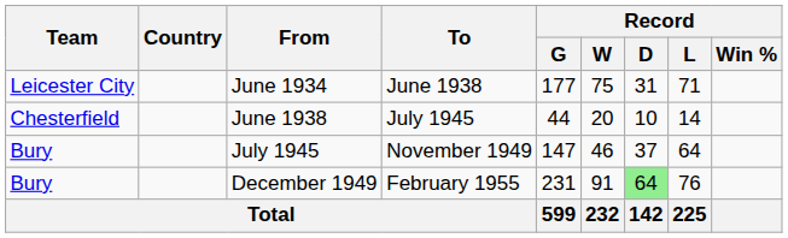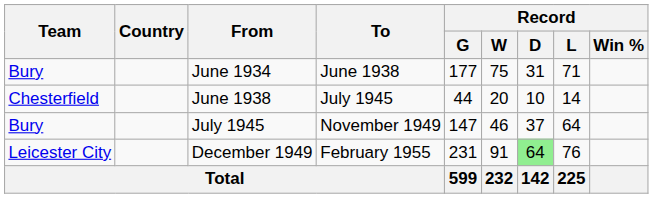 <table class="wikitable" style="text-align: center">
 <tr>
 <th rowspan="2">Team</th>
 <th rowspan="2">Country</th>
 <th rowspan="2">From</th>
 <th rowspan="2">To</th>
 <th colspan="6">Record</th>
 </tr>
 <tr>
 <th>G</th>
 <th>W</th>
 <th>D</th>
 <th>L</th>
 <th>Win %</th>
 </tr>
 <tr>
-<td align=left><a href='#'>Leicester City</a></td>
+<td align=left><a href='#'>Bury</a></td>
 <td></td>
 <td align=left>June 1934</td>
 <td align=left>June 1938</td>
 <td>177</td>
 <td>75</td>
 <td>31</td>
 <td>71</td>
 <td></td>
 </tr>
 <tr>
 <td align=left><a href='#'>Chesterfield</a></td>
 <td></td>
 <td align=left>June 1938</td>
 <td align=left>July 1945</td>
 <td>44</td>
 <td>20</td>
 <td>10</td>
 <td>14</td>
 <td></td>
 </tr>
 <tr>
 <td align=left><a href='#'>Bury</a></td>
 <td></td>
 <td align=left>July 1945</td>
 <td align=left>November 1949</td>
 <td>147</td>
 <td>46</td>
 <td>37</td>
 <td>64</td>
 <td></td>
 </tr>
 <tr>
-<td align=left><a href='#'>Bury</a></td>
+<td align=left><a href='#'>Leicester City</a></td>
 <td></td>
 <td align=left>December 1949</td>
 <td align=left>February 1955</td>
 <td>231</td>
 <td>91</td>
 <td style="background: lightgreen;">64</td>
 <td>76</td>
 <td></td>
 </tr>
 <tr>
 <th colspan="4">Total</th>
 <th>599</th>
 <th>232</th>
 <th>142</th>
 <th>225</th>
 <th></th>
 </tr>
 </table>
